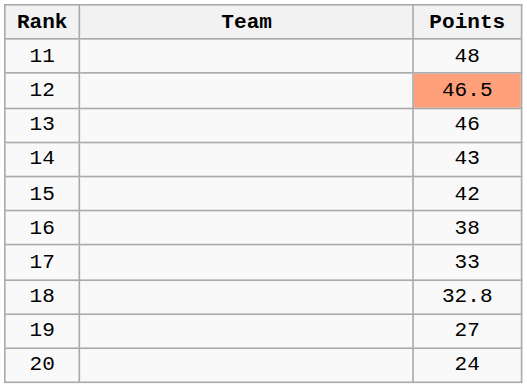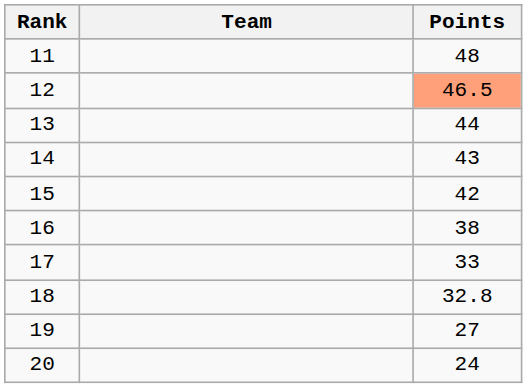 <table class="wikitable" style="text-align:center;">
 <tr>
 <th width=40>Rank</th>
 <th width=200>Team</th>
 <th width=60>Points</th>
 </tr>
 <tr>
 <td>11</td>
 <td align=left></td>
 <td>48</td>
 </tr>
 <tr>
 <td>12</td>
 <td align=left></td>
 <td style="background: lightsalmon;">46.5</td>
 </tr>
 <tr>
 <td>13</td>
 <td align=left></td>
-<td>46</td>
+<td>44</td>
 </tr>
 <tr>
 <td>14</td>
 <td align=left></td>
 <td>43</td>
 </tr>
 <tr>
 <td>15</td>
 <td align=left></td>
 <td>42</td>
 </tr>
 <tr>
 <td>16</td>
 <td align=left></td>
 <td>38</td>
 </tr>
 <tr>
 <td>17</td>
 <td align=left></td>
 <td>33</td>
 </tr>
 <tr>
 <td>18</td>
 <td align=left></td>
 <td>32.8</td>
 </tr>
 <tr>
 <td>19</td>
 <td align=left></td>
 <td>27</td>
 </tr>
 <tr>
 <td>20</td>
 <td align=left></td>
 <td>24</td>
 </tr>
 </table>
